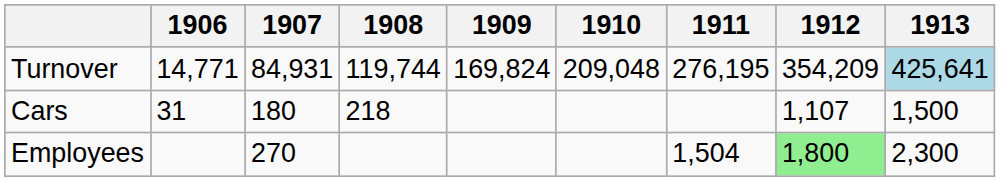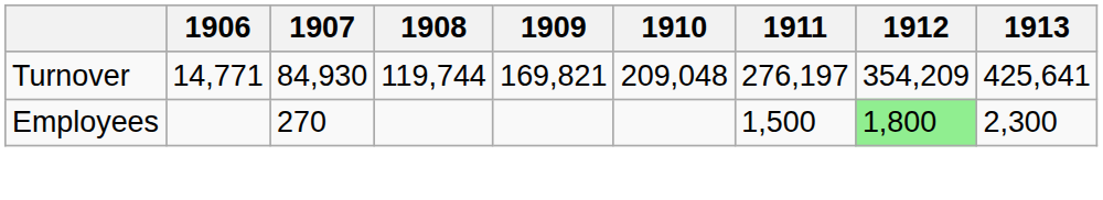 <table class=wikitable>
 <tr>
 <th></th>
 <th>1906</th>
 <th>1907</th>
 <th>1908</th>
 <th>1909</th>
 <th>1910</th>
 <th>1911</th>
 <th>1912</th>
 <th>1913</th>
 </tr>
 <tr>
 <td>Turnover</td>
 <td>14,771</td>
-<td>84,931</td>
+<td>84,930</td>
 <td>119,744</td>
-<td>169,824</td>
+<td>169,821</td>
 <td>209,048</td>
-<td>276,195</td>
+<td>276,197</td>
 <td>354,209</td>
-<td style="background: lightblue;">425,641</td>
-</tr>
-<tr>
-<td>Cars</td>
-<td>31</td>
-<td>180</td>
-<td>218</td>
-<td></td>
-<td></td>
-<td></td>
-<td>1,107</td>
-<td>1,500</td>
+<td>425,641</td>
 </tr>
 <tr>
 <td>Employees</td>
 <td></td>
 <td>270</td>
 <td></td>
 <td></td>
 <td></td>
-<td>1,504</td>
+<td>1,500</td>
 <td style="background: lightgreen;">1,800</td>
 <td>2,300</td>
 </tr>
 </table>
